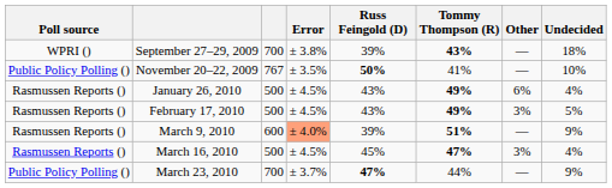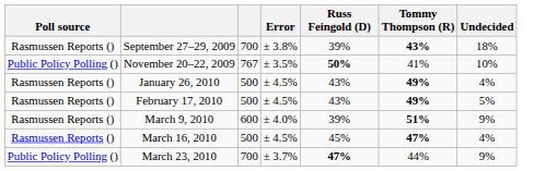 <table class="wikitable" style="text-align:center">
 <tr valign=bottom>
 <th>Poll source</th>
 <th></th>
 <th></th>
 <th><br>Error</th>
 <th style="width:100px;">Russ<br>Feingold (D)</th>
 <th style="width:100px;">Tommy<br>Thompson (R)</th>
-<th>Other</th>
 <th>Undecided</th>
 </tr>
 <tr>
-<td>WPRI ()</td>
+<td>Rasmussen Reports ()</td>
 <td>September 27–29, 2009</td>
 <td>700</td>
 <td>± 3.8%</td>
 <td>39%</td>
 <td><strong>43%</strong></td>
-<td>—</td>
 <td>18%</td>
 </tr>
 <tr>
 <td><a href='#'>Public Policy Polling</a> ()</td>
 <td>November 20–22, 2009</td>
 <td>767</td>
 <td>± 3.5%</td>
 <td><strong>50%</strong></td>
 <td>41%</td>
-<td>—</td>
 <td>10%</td>
 </tr>
 <tr>
 <td>Rasmussen Reports ()</td>
 <td>January 26, 2010</td>
 <td>500</td>
 <td>± 4.5%</td>
 <td>43%</td>
 <td><strong>49%</strong></td>
-<td>6%</td>
 <td>4%</td>
 </tr>
 <tr>
 <td>Rasmussen Reports ()</td>
 <td>February 17, 2010</td>
 <td>500</td>
 <td>± 4.5%</td>
 <td>43%</td>
 <td><strong>49%</strong></td>
-<td>3%</td>
 <td>5%</td>
 </tr>
 <tr>
 <td>Rasmussen Reports ()</td>
 <td>March 9, 2010</td>
 <td>600</td>
-<td style="background: lightsalmon;">± 4.0%</td>
+<td>± 4.0%</td>
 <td>39%</td>
 <td><strong>51%</strong></td>
-<td>—</td>
 <td>9%</td>
 </tr>
 <tr>
 <td><a href='#'>Rasmussen Reports</a> ()</td>
 <td>March 16, 2010</td>
 <td>500</td>
 <td>± 4.5%</td>
 <td>45%</td>
 <td><strong>47%</strong></td>
-<td>3%</td>
 <td>4%</td>
 </tr>
 <tr>
 <td><a href='#'>Public Policy Polling</a> ()</td>
 <td>March 23, 2010</td>
 <td>700</td>
 <td>± 3.7%</td>
 <td><strong>47%</strong></td>
 <td>44%</td>
-<td>—</td>
 <td>9%</td>
 </tr>
 </table>
